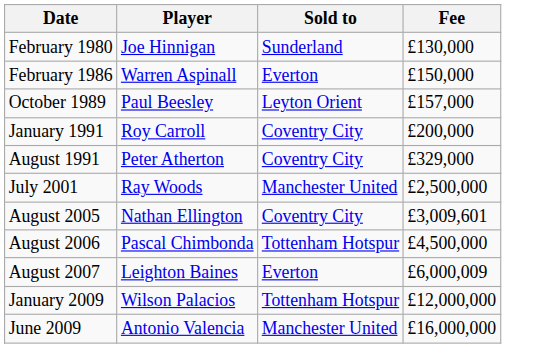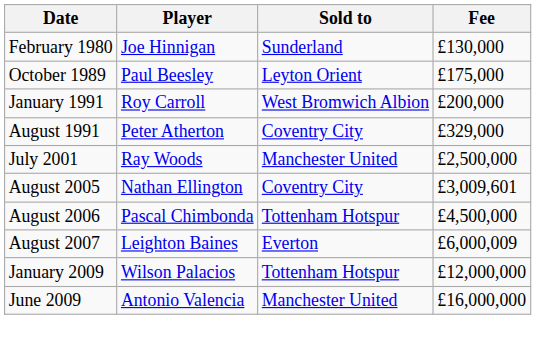 <table border="0" class="wikitable">
 <tr>
 <th>Date</th>
 <th>Player</th>
 <th>Sold to</th>
 <th>Fee</th>
 </tr>
 <tr>
 <td>February 1980</td>
 <td> <a href='#'>Joe Hinnigan</a></td>
 <td><a href='#'>Sunderland</a></td>
 <td>£130,000</td>
 </tr>
 <tr>
-<td>February 1986</td>
-<td> <a href='#'>Warren Aspinall</a></td>
-<td><a href='#'>Everton</a></td>
-<td>£150,000</td>
-</tr>
-<tr>
 <td>October 1989</td>
 <td> <a href='#'>Paul Beesley</a></td>
 <td><a href='#'>Leyton Orient</a></td>
-<td>£157,000</td>
+<td>£175,000</td>
 </tr>
 <tr>
 <td>January 1991</td>
 <td> <a href='#'>Roy Carroll</a></td>
-<td><a href='#'>Coventry City</a></td>
+<td><a href='#'>West Bromwich Albion</a></td>
 <td>£200,000</td>
 </tr>
 <tr>
 <td>August 1991</td>
 <td> <a href='#'>Peter Atherton</a></td>
 <td><a href='#'>Coventry City</a></td>
 <td>£329,000</td>
 </tr>
 <tr>
 <td>July 2001</td>
 <td> <a href='#'>Ray Woods</a></td>
 <td><a href='#'>Manchester United</a></td>
 <td>£2,500,000</td>
 </tr>
 <tr>
 <td>August 2005</td>
 <td> <a href='#'>Nathan Ellington</a></td>
 <td><a href='#'>Coventry City</a></td>
 <td>£3,009,601</td>
 </tr>
 <tr>
 <td>August 2006</td>
 <td> <a href='#'>Pascal Chimbonda</a></td>
 <td><a href='#'>Tottenham Hotspur</a></td>
 <td>£4,500,000</td>
 </tr>
 <tr>
 <td>August 2007</td>
 <td> <a href='#'>Leighton Baines</a></td>
 <td><a href='#'>Everton</a></td>
 <td>£6,000,009</td>
 </tr>
 <tr>
 <td>January 2009</td>
 <td> <a href='#'>Wilson Palacios</a></td>
 <td><a href='#'>Tottenham Hotspur</a></td>
 <td>£12,000,000</td>
 </tr>
 <tr>
 <td>June 2009</td>
 <td> <a href='#'>Antonio Valencia</a></td>
 <td><a href='#'>Manchester United</a></td>
 <td>£16,000,000</td>
 </tr>
 </table>
